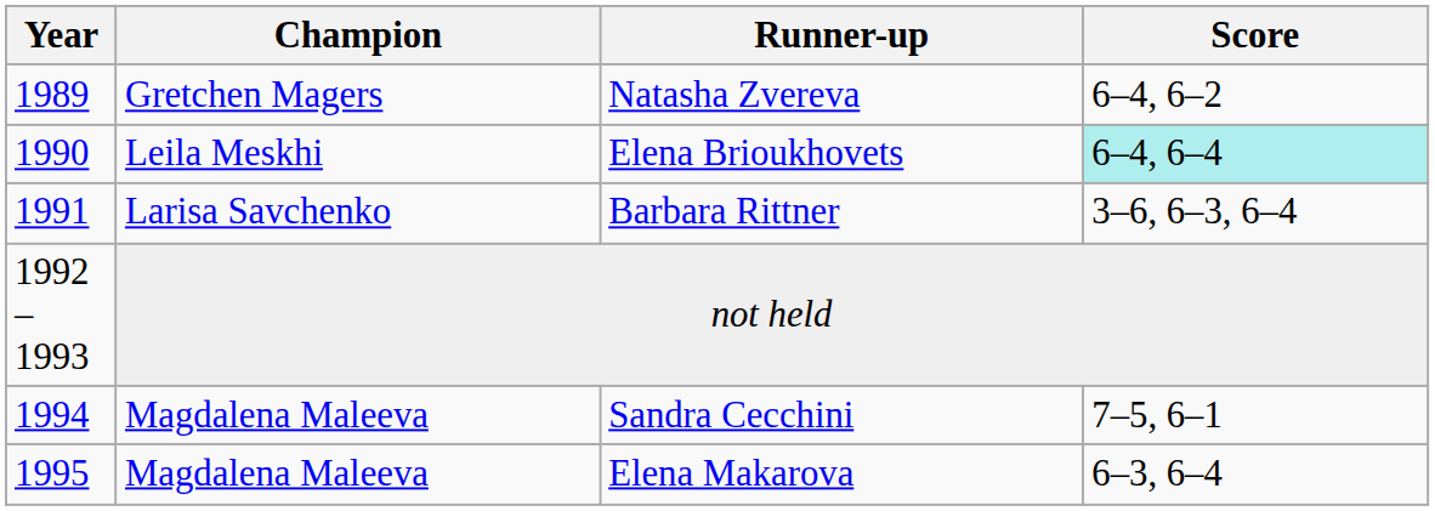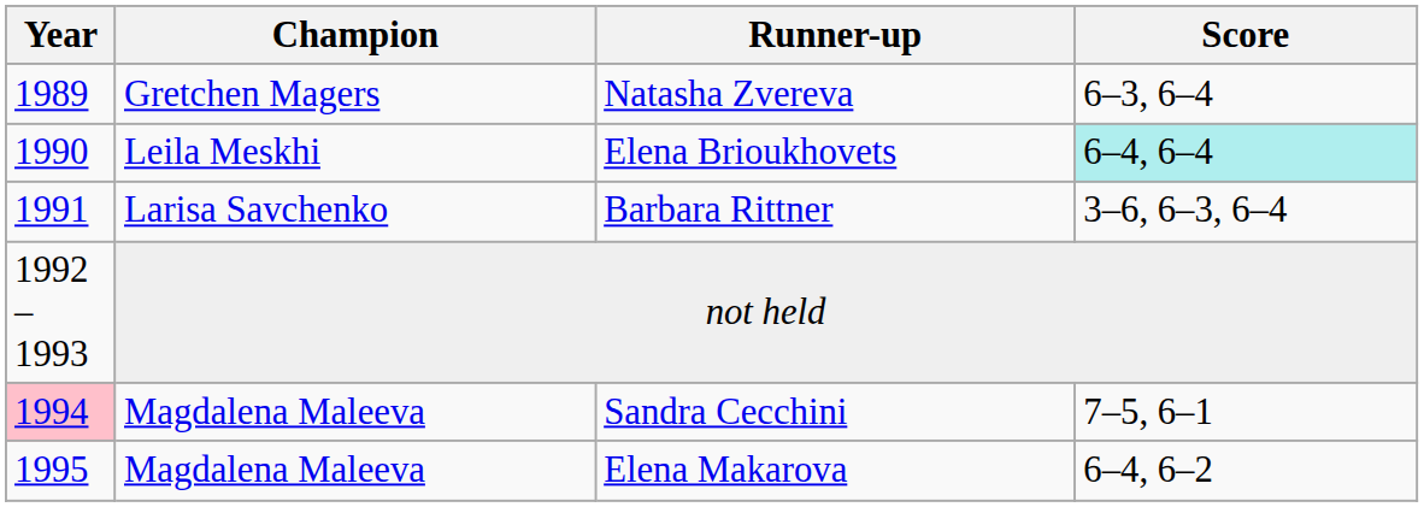 <table class="wikitable">
 <tr>
 <th style="width:40px">Year</th>
 <th style="width:200px">Champion</th>
 <th style="width:200px">Runner-up</th>
 <th style="width:140px" class="unsortable">Score</th>
 </tr>
 <tr>
 <td><a href='#'>1989</a></td>
 <td> <a href='#'>Gretchen Magers</a></td>
 <td> <a href='#'>Natasha Zvereva</a></td>
-<td>6–4, 6–2</td>
+<td>6–3, 6–4</td>
 </tr>
 <tr>
 <td><a href='#'>1990</a></td>
 <td> <a href='#'>Leila Meskhi</a></td>
 <td> <a href='#'>Elena Brioukhovets</a></td>
 <td style="background: paleturquoise;">6–4, 6–4</td>
 </tr>
 <tr>
 <td><a href='#'>1991</a></td>
 <td> <a href='#'>Larisa Savchenko</a></td>
 <td> <a href='#'>Barbara Rittner</a></td>
 <td>3–6, 6–3, 6–4</td>
 </tr>
 <tr>
 <td>1992<br><div>–</div>1993</td>
 <td colspan=3 align=center style="background:#efefef"><em>not held</em></td>
 </tr>
 <tr>
-<td><a href='#'>1994</a></td>
+<td style="background: pink;"><a href='#'>1994</a></td>
 <td> <a href='#'>Magdalena Maleeva</a></td>
 <td> <a href='#'>Sandra Cecchini</a></td>
 <td>7–5, 6–1</td>
 </tr>
 <tr>
 <td><a href='#'>1995</a></td>
 <td> <a href='#'>Magdalena Maleeva</a></td>
 <td> <a href='#'>Elena Makarova</a></td>
-<td>6–3, 6–4</td>
+<td>6–4, 6–2</td>
 </tr>
 </table>
